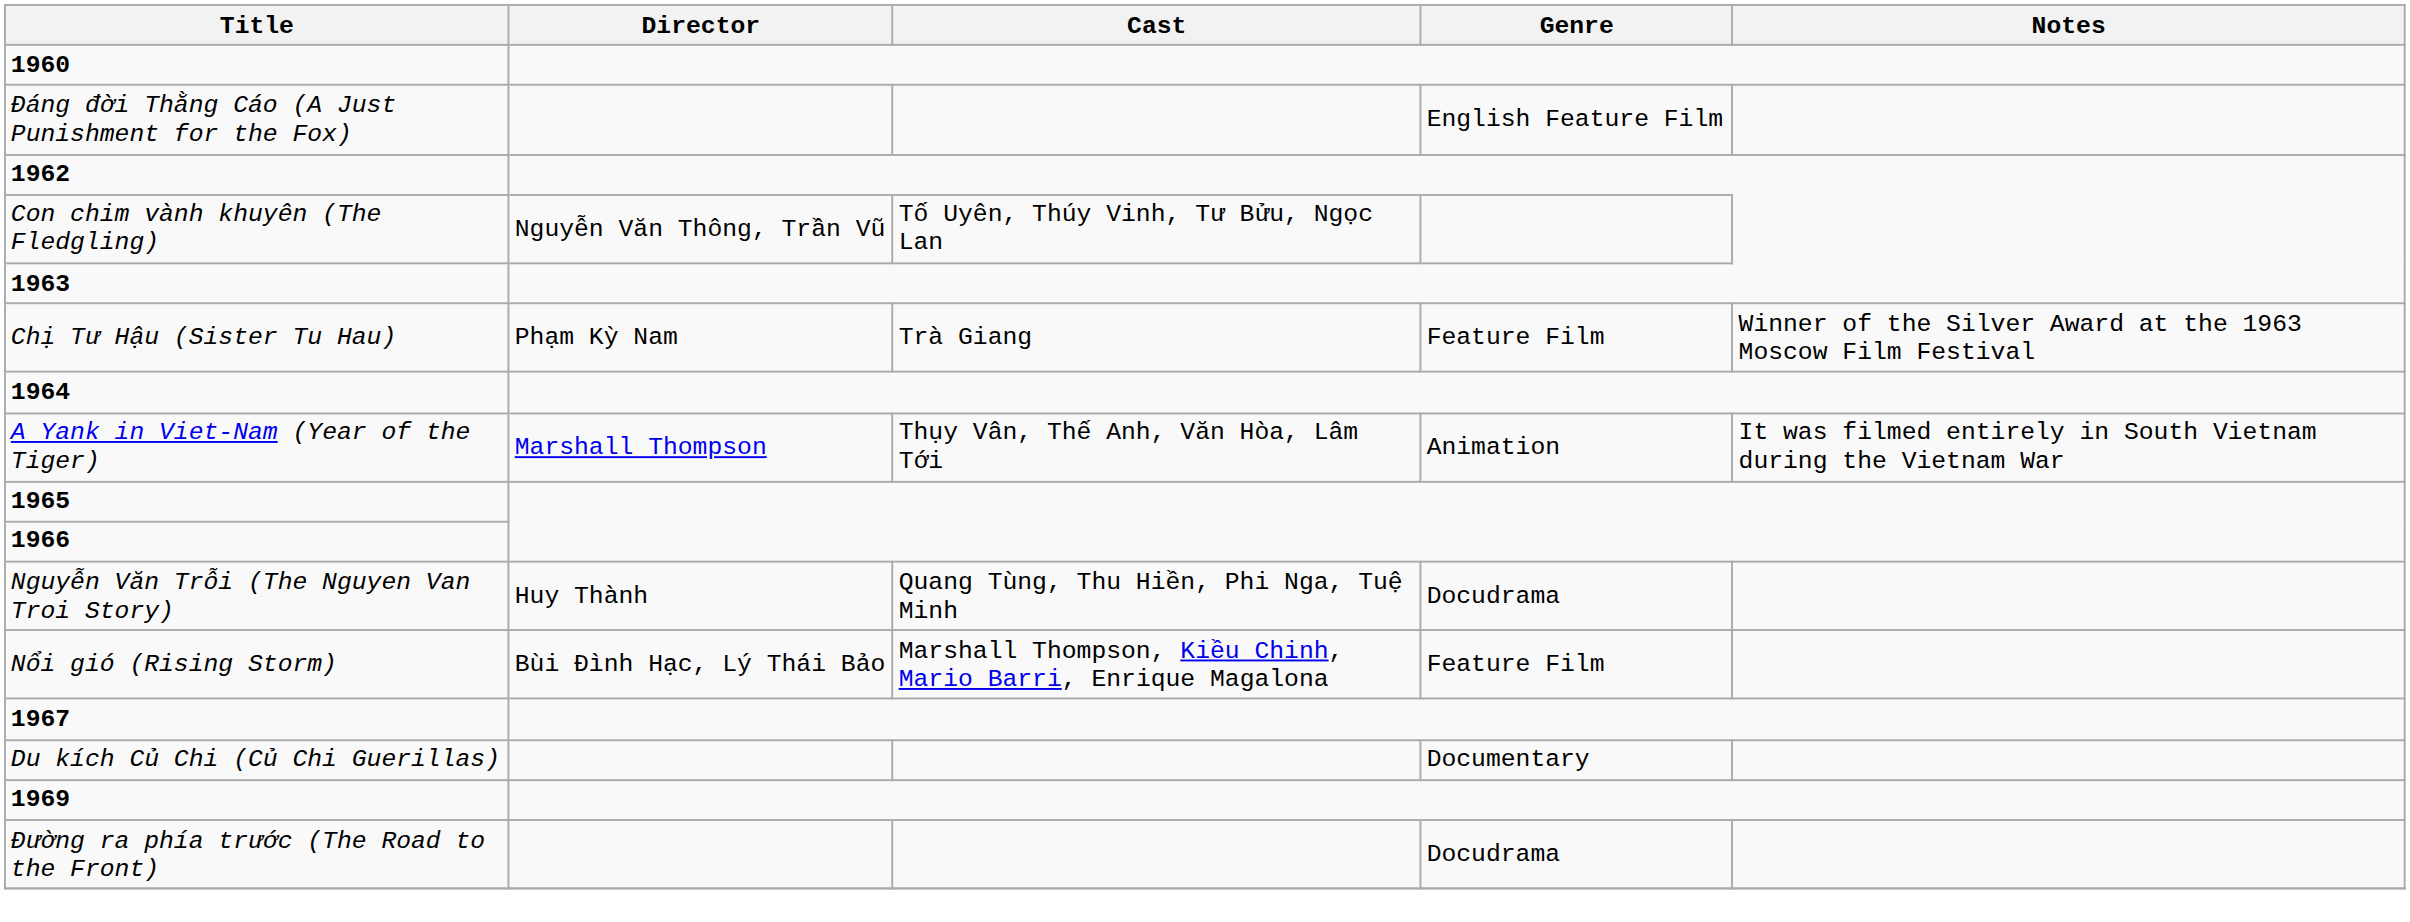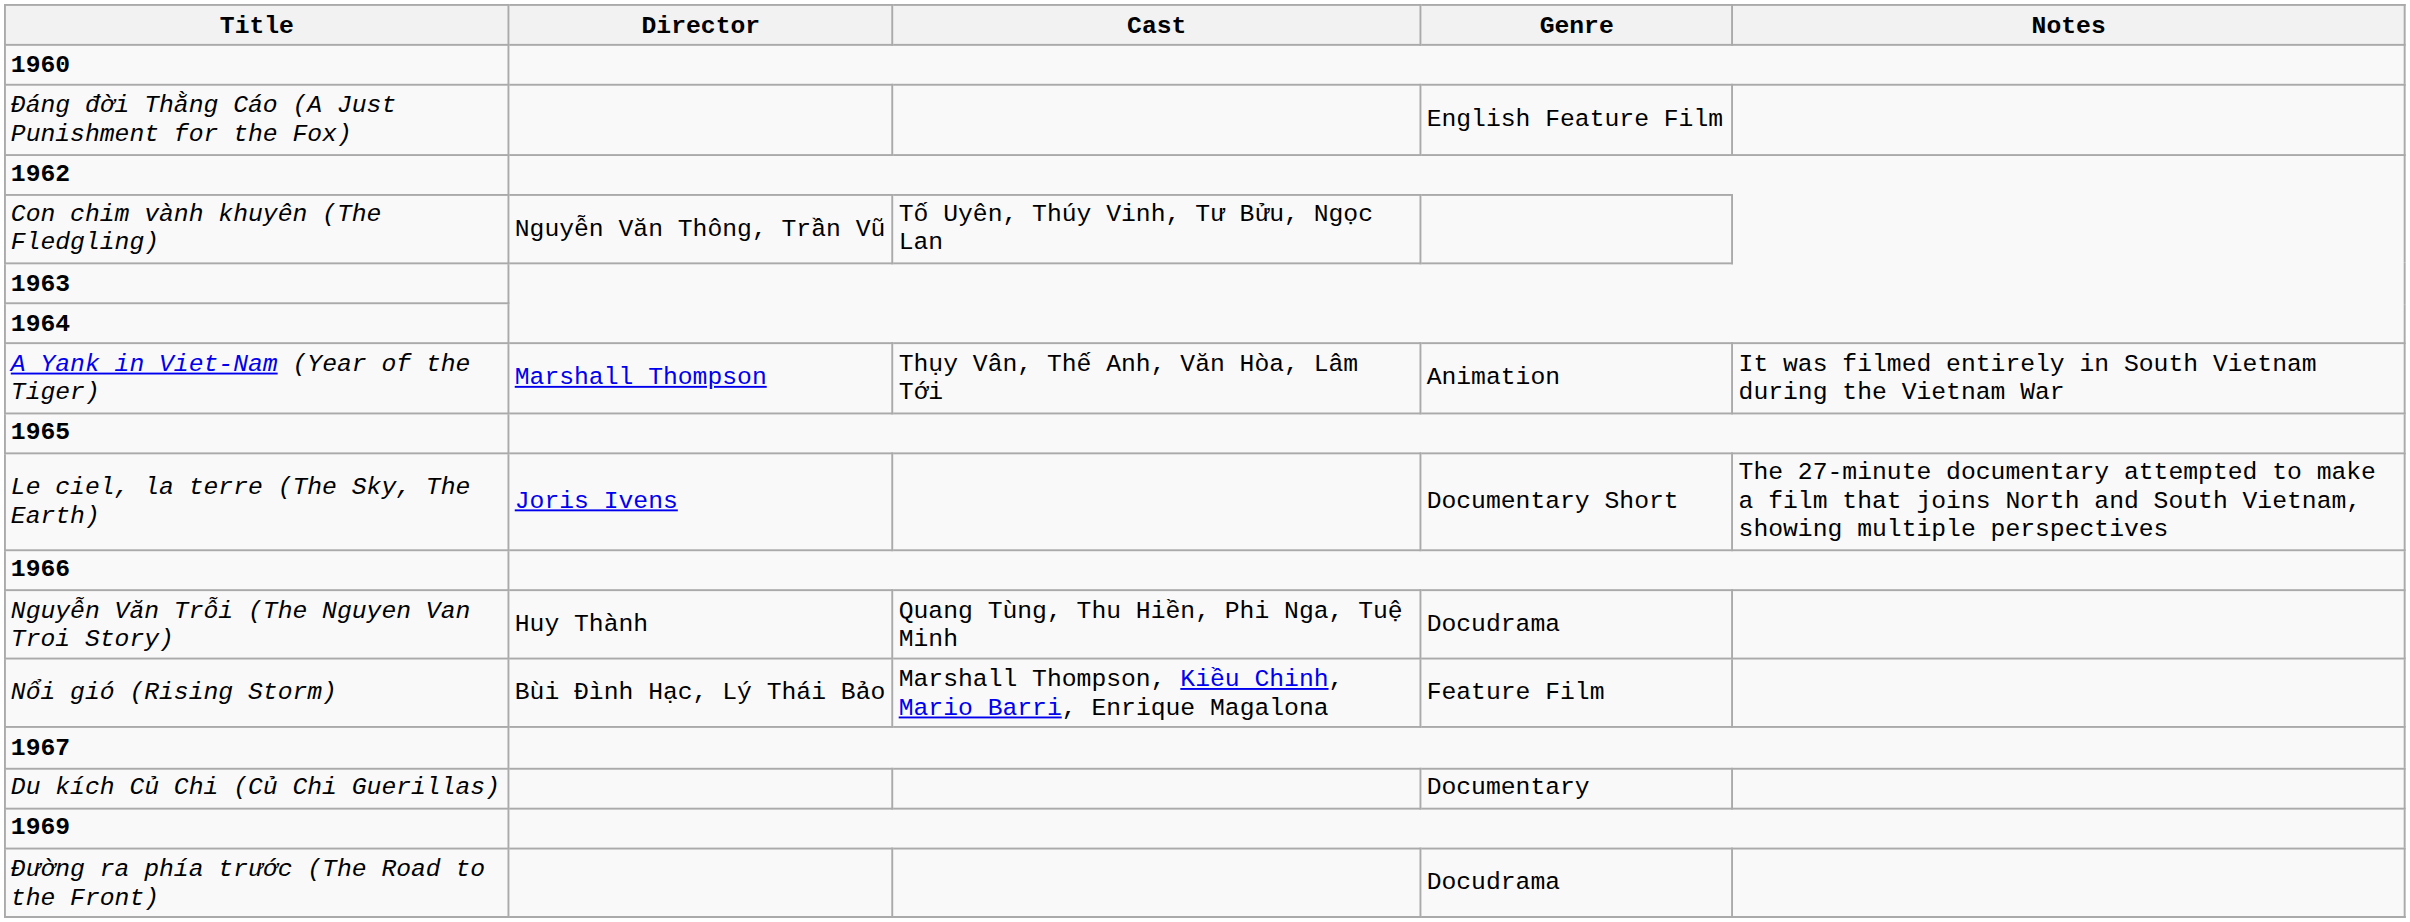 <table class="wikitable" width= "100%">
 <tr>
 <th width=21%>Title</th>
 <th width=16%>Director</th>
 <th width=22%>Cast</th>
 <th width=13%>Genre</th>
 <th width=28%>Notes</th>
 </tr>
 <tr>
 <td><strong>1960</strong></td>
 </tr>
 <tr>
 <td><em>Đáng đời Thằng Cáo (A Just Punishment for the Fox)</em></td>
 <td></td>
 <td></td>
 <td>English Feature Film</td>
 <td></td>
 </tr>
 <tr>
 <td><strong>1962</strong></td>
 </tr>
 <tr>
 <td><em>Con chim vành khuyên (The Fledgling)</em></td>
 <td>Nguyễn Văn Thông, Trần Vũ</td>
 <td>Tố Uyên, Thúy Vinh, Tư Bửu, Ngọc Lan</td>
 <td></td>
 </tr>
 <tr>
 <td><strong>1963</strong></td>
 </tr>
 <tr>
-<td><em>Chị Tư Hậu (Sister Tu Hau)</em></td>
-<td>Phạm Kỳ Nam</td>
-<td>Trà Giang</td>
-<td>Feature Film</td>
-<td>Winner of the Silver Award at the 1963 Moscow Film Festival</td>
-</tr>
-<tr>
 <td><strong>1964</strong></td>
 </tr>
 <tr>
 <td><em><a href='#'>A Yank in Viet-Nam</a> (Year of the Tiger)</em></td>
 <td><a href='#'>Marshall Thompson</a></td>
 <td>Thụy Vân, Thế Anh, Văn Hòa, Lâm Tới</td>
 <td>Animation</td>
 <td>It was filmed entirely in South Vietnam during the Vietnam War</td>
 </tr>
 <tr>
 <td><strong>1965</strong></td>
+</tr>
+<tr>
+<td><em>Le ciel, la terre (The Sky, The Earth)</em></td>
+<td><a href='#'>Joris Ivens</a></td>
+<td></td>
+<td>Documentary Short</td>
+<td>The 27-minute documentary attempted to make a film that joins North and South Vietnam, showing multiple perspectives</td>
 </tr>
 <tr>
 <td><strong>1966</strong></td>
 </tr>
 <tr>
 <td><em>Nguyễn Văn Trỗi (The Nguyen Van Troi Story)</em></td>
 <td>Huy Thành</td>
 <td>Quang Tùng, Thu Hiền, Phi Nga, Tuệ Minh</td>
 <td>Docudrama</td>
 <td></td>
 </tr>
 <tr>
 <td><em>Nổi gió (Rising Storm)</em></td>
 <td>Bùi Đình Hạc, Lý Thái Bảo</td>
 <td>Marshall Thompson, <a href='#'>Kiều Chinh</a>, <a href='#'>Mario Barri</a>, Enrique Magalona</td>
 <td>Feature Film</td>
 <td></td>
 </tr>
 <tr>
 <td><strong>1967</strong></td>
 </tr>
 <tr>
 <td><em>Du kích Củ Chi (Củ Chi Guerillas)</em></td>
 <td></td>
 <td></td>
 <td>Documentary</td>
 <td></td>
 </tr>
 <tr>
 <td><strong>1969</strong></td>
 </tr>
 <tr>
 <td><em>Đường ra phía trước (The Road to the Front)</em></td>
 <td></td>
 <td></td>
 <td>Docudrama</td>
 <td></td>
 </tr>
 <tr>
 </tr>
 </table>
